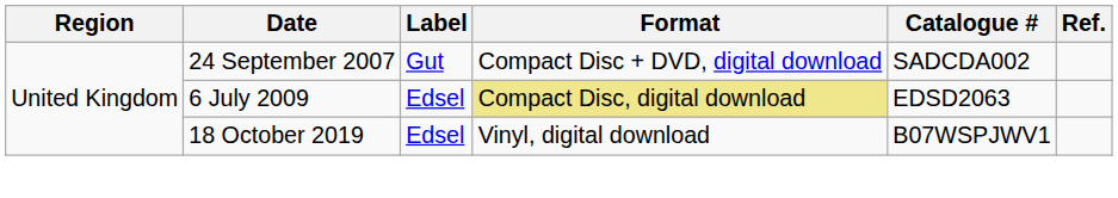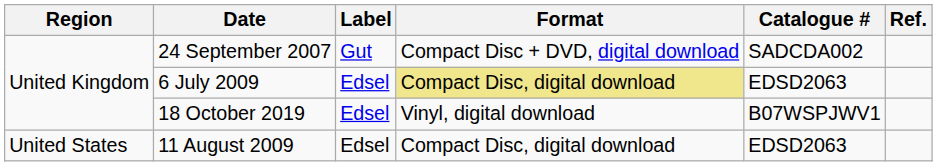 <table class="wikitable">
 <tr>
 <th>Region</th>
 <th>Date</th>
 <th>Label</th>
 <th>Format</th>
 <th>Catalogue #</th>
 <th>Ref.</th>
 </tr>
 <tr>
 <td rowspan="3">United Kingdom</td>
 <td>24 September 2007</td>
 <td><a href='#'>Gut</a></td>
 <td>Compact Disc + DVD, <a href='#'>digital download</a></td>
 <td>SADCDA002</td>
 <td></td>
 </tr>
 <tr>
 <td>6 July 2009</td>
 <td><a href='#'>Edsel</a></td>
 <td style="background: khaki;">Compact Disc, digital download</td>
 <td>EDSD2063</td>
 <td></td>
 </tr>
 <tr>
 <td>18 October 2019</td>
 <td><a href='#'>Edsel</a></td>
 <td>Vinyl, digital download</td>
 <td>B07WSPJWV1</td>
 <td></td>
 </tr>
+<tr>
+<td>United States</td>
+<td>11 August 2009</td>
+<td>Edsel</td>
+<td>Compact Disc, digital download</td>
+<td>EDSD2063</td>
+<td></td>
+</tr>
 </table>
